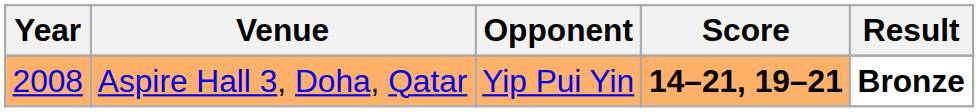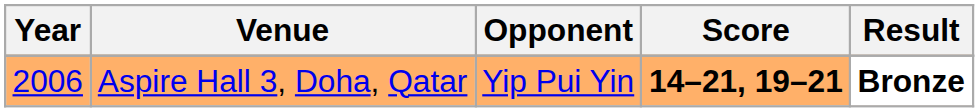 <table class="sortable wikitable" style="font-size: 90%;">
 <tr>
 <th>Year</th>
 <th>Venue</th>
 <th>Opponent</th>
 <th>Score</th>
 <th>Result</th>
 </tr>
 <tr>
 </tr>
 <tr style="background:#FFB069">
-<td align="center"><a href='#'>2008</a></td>
+<td align="center"><a href='#'>2006</a></td>
 <td align="left"><a href='#'>Aspire Hall 3</a>, <a href='#'>Doha</a>, <a href='#'>Qatar</a></td>
 <td align="left"> <a href='#'>Yip Pui Yin</a></td>
 <td align="left"><strong>14–21, 19–21</strong></td>
 <td style="text-align:left; background:white"> <strong>Bronze</strong></td>
 </tr>
 </table>
